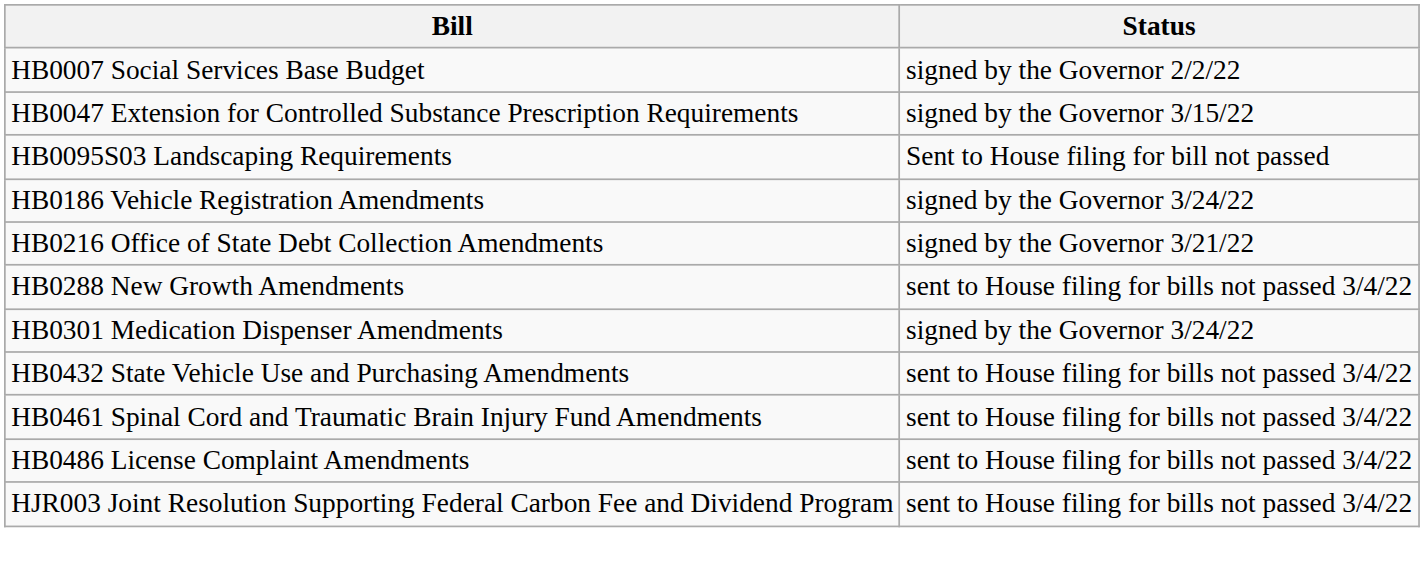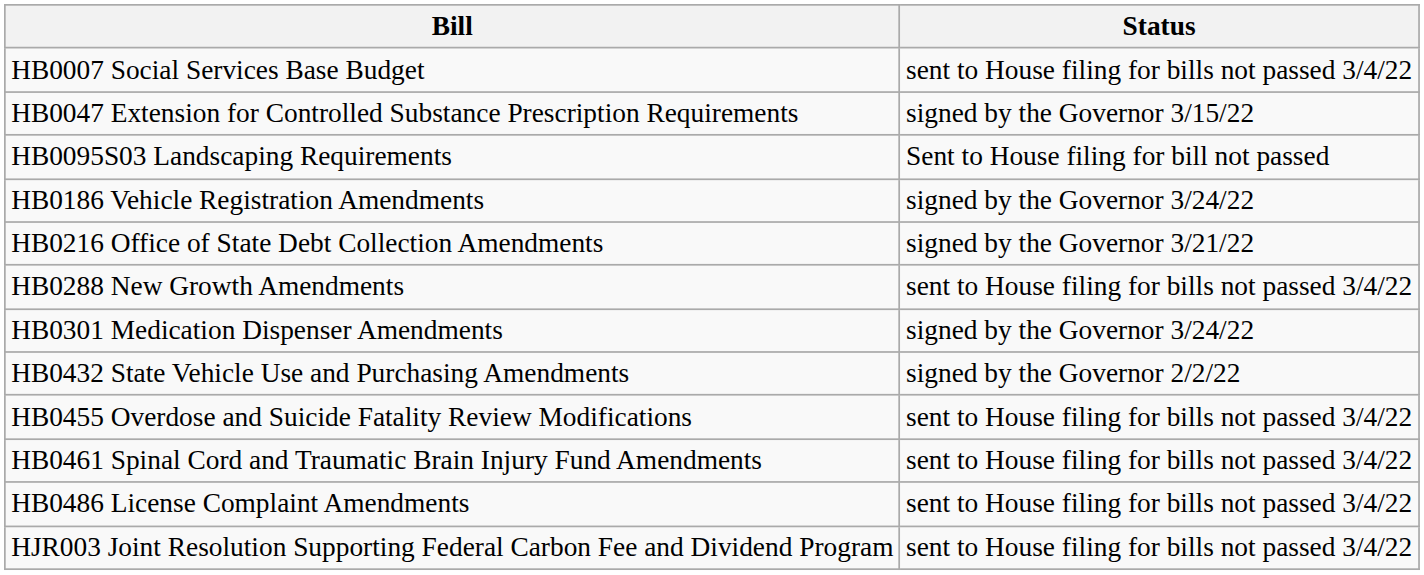 <table class="wikitable">
 <tr>
 <th>Bill</th>
 <th>Status</th>
 </tr>
 <tr>
 <td>HB0007 Social Services Base Budget</td>
-<td>signed by the Governor 2/2/22</td>
+<td>sent to House filing for bills not passed 3/4/22</td>
 </tr>
 <tr>
 <td>HB0047 Extension for Controlled Substance Prescription Requirements</td>
 <td>signed by the Governor 3/15/22</td>
 </tr>
 <tr>
 <td>HB0095S03	Landscaping Requirements</td>
 <td>Sent to House filing for bill not passed</td>
 </tr>
 <tr>
 <td>HB0186 Vehicle Registration Amendments</td>
 <td>signed by the Governor 3/24/22</td>
 </tr>
 <tr>
 <td>HB0216 Office of State Debt Collection Amendments</td>
 <td>signed by the Governor 3/21/22</td>
 </tr>
 <tr>
 <td>HB0288 New Growth Amendments</td>
 <td>sent to House filing for bills not passed 3/4/22</td>
 </tr>
 <tr>
 <td>HB0301 Medication Dispenser Amendments</td>
 <td>signed by the Governor 3/24/22</td>
 </tr>
 <tr>
 <td>HB0432 State Vehicle Use and Purchasing Amendments</td>
+<td>signed by the Governor 2/2/22</td>
+</tr>
+<tr>
+<td>HB0455 Overdose and Suicide Fatality Review Modifications</td>
 <td>sent to House filing for bills not passed 3/4/22</td>
 </tr>
 <tr>
 <td>HB0461 Spinal Cord and Traumatic Brain Injury Fund Amendments</td>
 <td>sent to House filing for bills not passed 3/4/22</td>
 </tr>
 <tr>
 <td>HB0486 License Complaint Amendments</td>
 <td>sent to House filing for bills not passed 3/4/22</td>
 </tr>
 <tr>
 <td>HJR003 Joint Resolution Supporting Federal Carbon Fee and Dividend Program</td>
 <td>sent to House filing for bills not passed 3/4/22</td>
 </tr>
 </table>
